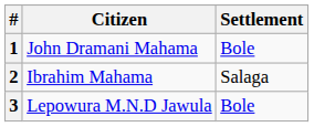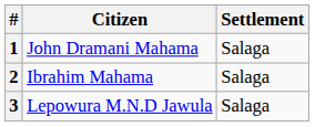 <table class="wikitable">
 <tr>
 </tr>
 <tr>
 <th>#</th>
 <th>Citizen</th>
 <th>Settlement</th>
 </tr>
 <tr>
 <th scope=row>1</th>
 <td><a href='#'>John Dramani Mahama</a></td>
-<td><a href='#'>Bole</a></td>
+<td>Salaga</td>
 </tr>
 <tr>
 <th>2</th>
 <td><a href='#'>Ibrahim Mahama</a></td>
 <td>Salaga</td>
 </tr>
 <tr>
 <th>3</th>
 <td><a href='#'>Lepowura M.N.D Jawula</a></td>
-<td><a href='#'>Bole</a></td>
+<td>Salaga</td>
 </tr>
 </table>
